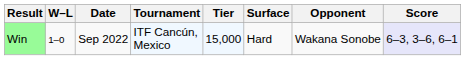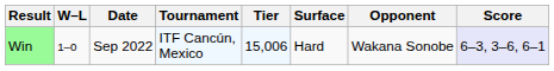 <table class="sortable wikitable">
 <tr>
 <th>Result</th>
 <th class="unsortable">W–L</th>
 <th>Date</th>
 <th>Tournament</th>
 <th>Tier</th>
 <th>Surface</th>
 <th>Opponent</th>
 <th class="unsortable">Score</th>
 </tr>
 <tr>
 <td style="background:#98fb98;">Win</td>
 <td><small>1–0</small></td>
 <td>Sep 2022</td>
 <td style="background:#f0f8ff;">ITF Cancún, <br>Mexico</td>
-<td style="background:#f0f8ff;">15,000</td>
+<td style="background:#f0f8ff;">15,006</td>
 <td>Hard</td>
 <td> Wakana Sonobe</td>
 <td style="background: lavender;">6–3, 3–6, 6–1</td>
 </tr>
 </table>
